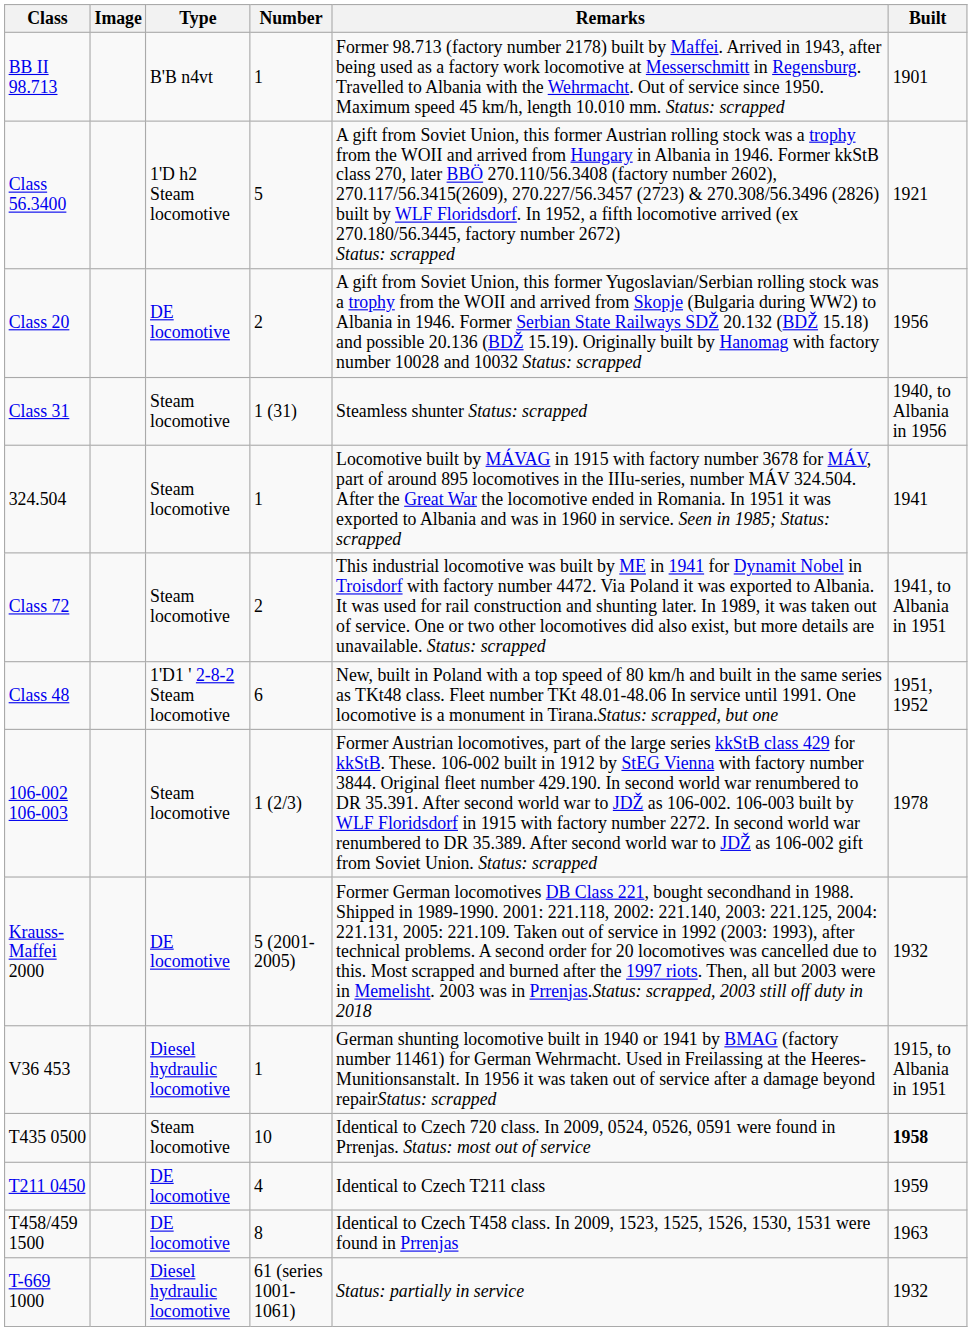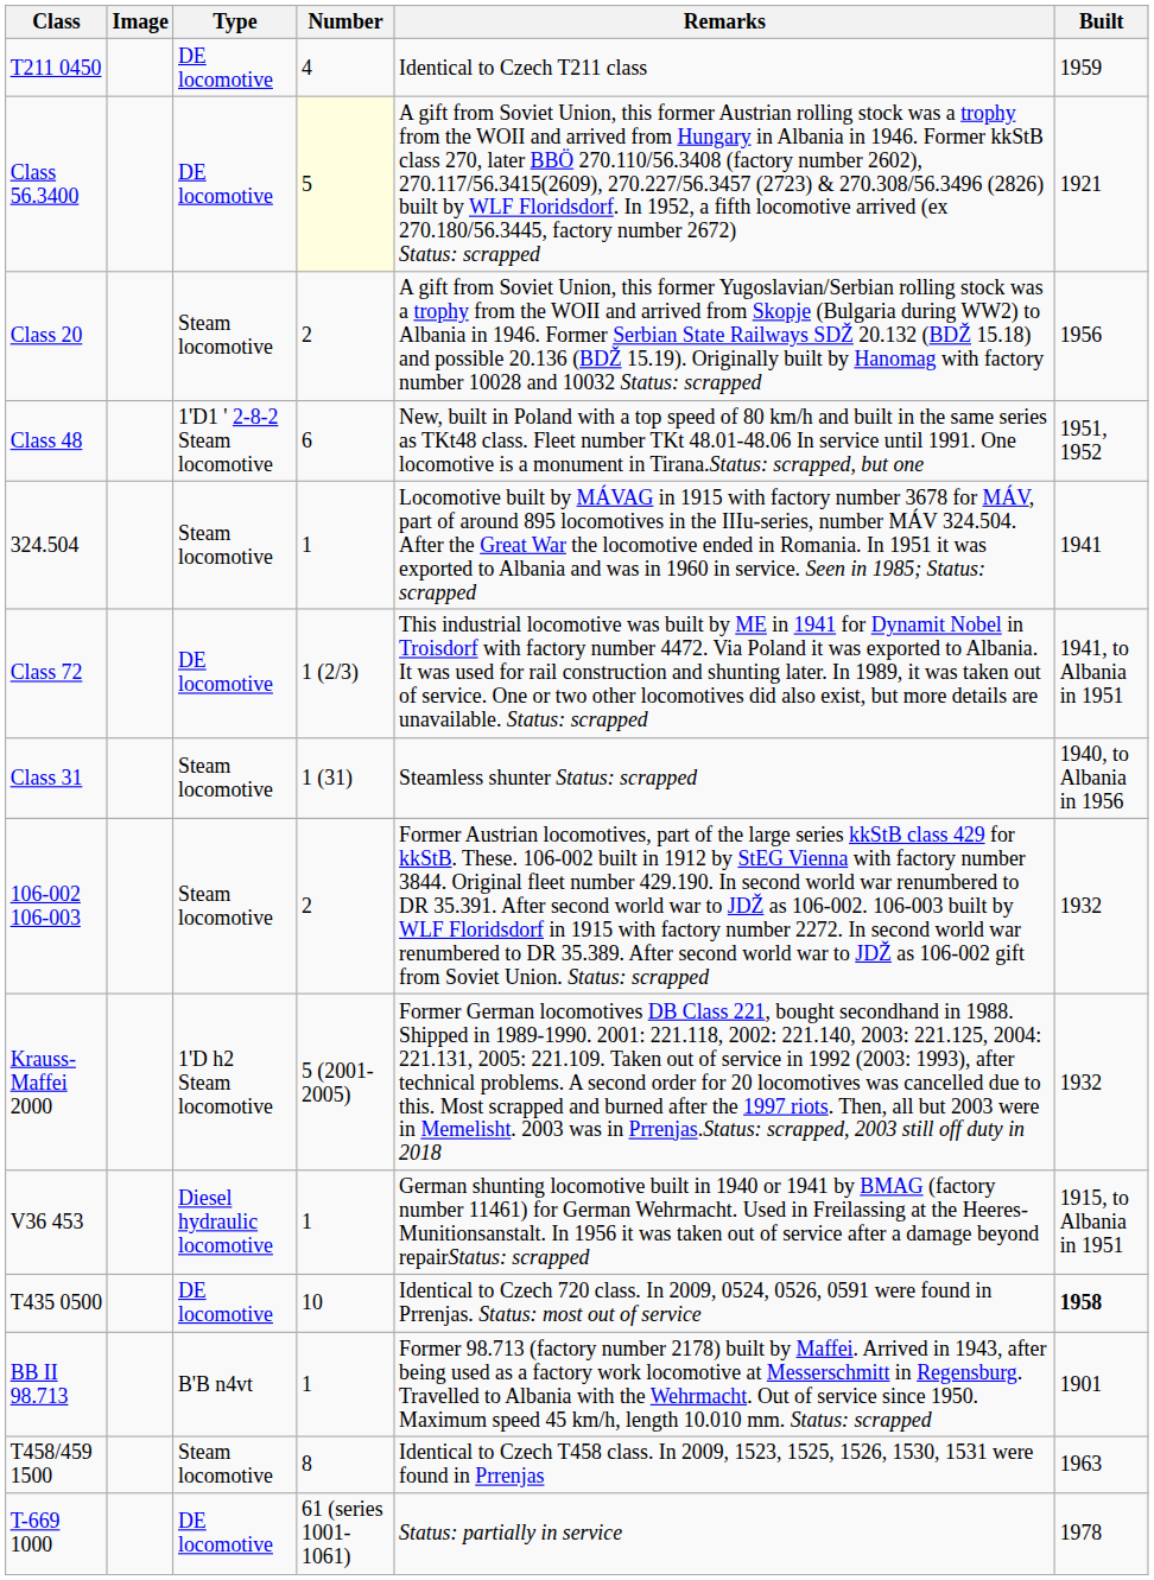 <table class="wikitable">
 <tr style="background:#f9f9f9;">
 <th>Class</th>
 <th>Image</th>
 <th>Type</th>
 <th>Number</th>
 <th>Remarks</th>
 <th>Built</th>
 </tr>
 <tr>
-<td><a href='#'>BB II 98.713</a></td>
+<td><a href='#'>T211 0450</a></td>
 <td></td>
-<td>B'B n4vt</td>
-<td>1</td>
-<td>Former 98.713 (factory number 2178) built by <a href='#'>Maffei</a>. Arrived in 1943, after being used as a factory work locomotive at <a href='#'>Messerschmitt</a> in <a href='#'>Regensburg</a>. Travelled to Albania with the <a href='#'>Wehrmacht</a>. Out of service since 1950. Maximum speed 45 km/h, length 10.010 mm. <em>Status: scrapped</em></td>
-<td>1901</td>
+<td><a href='#'>DE locomotive</a></td>
+<td>4</td>
+<td>Identical to Czech T211 class</td>
+<td>1959</td>
 </tr>
 <tr>
 <td><a href='#'>Class 56.3400</a></td>
 <td></td>
-<td>1'D h2 Steam locomotive</td>
-<td>5</td>
+<td><a href='#'>DE locomotive</a></td>
+<td style="background: lightyellow;">5</td>
 <td>A gift from Soviet Union, this former Austrian rolling stock was a <a href='#'>trophy</a> from the WOII and arrived from <a href='#'>Hungary</a> in Albania in 1946. Former kkStB class 270, later  <a href='#'>BBÖ</a> 270.110/56.3408 (factory number 2602), 270.117/56.3415(2609), 270.227/56.3457 (2723) & 270.308/56.3496 (2826) built by <a href='#'>WLF Floridsdorf</a>. In 1952, a fifth locomotive arrived (ex 270.180/56.3445, factory number 2672)<br> <em>Status: scrapped</em></td>
 <td>1921</td>
 </tr>
 <tr>
 <td><a href='#'>Class 20</a></td>
 <td></td>
-<td><a href='#'>DE locomotive</a></td>
+<td>Steam locomotive</td>
 <td>2</td>
 <td>A gift from Soviet Union, this former Yugoslavian/Serbian rolling stock was a <a href='#'>trophy</a> from the WOII and arrived from <a href='#'>Skopje</a> (Bulgaria during WW2) to Albania in 1946. Former <a href='#'>Serbian State Railways SDŽ</a> 20.132 (<a href='#'>BDŽ</a> 15.18) and possible 20.136 (<a href='#'>BDŽ</a> 15.19). Originally built by <a href='#'>Hanomag</a> with factory number 10028 and 10032 <em>Status: scrapped</em></td>
 <td>1956</td>
 </tr>
 <tr>
-<td><a href='#'>Class 31</a></td>
+<td><a href='#'>Class 48</a></td>
 <td></td>
-<td>Steam locomotive</td>
-<td>1 (31)</td>
-<td>Steamless shunter <em>Status: scrapped</em></td>
-<td>1940, to Albania in 1956</td>
+<td>1'D1 ' <a href='#'>2-8-2</a> Steam locomotive</td>
+<td>6</td>
+<td>New, built in Poland with a top speed of 80 km/h and built in the same series as TKt48 class. Fleet number TKt 48.01-48.06 In service until 1991. One locomotive is a monument in Tirana.<em>Status: scrapped, but one</em></td>
+<td>1951, 1952</td>
 </tr>
 <tr>
 <td>324.504</td>
 <td></td>
 <td>Steam locomotive</td>
 <td>1</td>
 <td>Locomotive built by <a href='#'>MÁVAG</a> in 1915 with factory number 3678 for <a href='#'>MÁV</a>, part of around 895 locomotives in the IIIu-series, number MÁV 324.504. After the <a href='#'>Great War</a> the locomotive ended in Romania. In 1951 it was exported to Albania and was in 1960 in service. <em>Seen in 1985; Status: scrapped</em></td>
 <td>1941</td>
 </tr>
 <tr>
 <td><a href='#'>Class 72</a></td>
 <td></td>
-<td>Steam locomotive</td>
-<td>2</td>
+<td><a href='#'>DE locomotive</a></td>
+<td>1 (2/3)</td>
 <td>This industrial locomotive was built by <a href='#'>ME</a> in <a href='#'>1941</a> for <a href='#'>Dynamit Nobel</a> in <a href='#'>Troisdorf</a> with factory number 4472. Via Poland it was exported to Albania. It was used for rail construction and shunting later. In 1989, it was taken out of service. One or two other locomotives did also exist, but more details are unavailable. <em>Status: scrapped</em></td>
 <td>1941, to Albania in 1951</td>
 </tr>
 <tr>
-<td><a href='#'>Class 48</a></td>
+<td><a href='#'>Class 31</a></td>
 <td></td>
-<td>1'D1 ' <a href='#'>2-8-2</a> Steam locomotive</td>
-<td>6</td>
-<td>New, built in Poland with a top speed of 80 km/h and built in the same series as TKt48 class. Fleet number TKt 48.01-48.06 In service until 1991. One locomotive is a monument in Tirana.<em>Status: scrapped, but one</em></td>
-<td>1951, 1952</td>
+<td>Steam locomotive</td>
+<td>1 (31)</td>
+<td>Steamless shunter <em>Status: scrapped</em></td>
+<td>1940, to Albania in 1956</td>
 </tr>
 <tr>
 <td><a href='#'>106-002</a><br><a href='#'>106-003</a></td>
 <td></td>
 <td>Steam locomotive</td>
-<td>1 (2/3)</td>
+<td>2</td>
 <td>Former Austrian locomotives, part of the large series <a href='#'>kkStB class 429</a> for <a href='#'>kkStB</a>. These. 106-002 built in 1912 by <a href='#'>StEG Vienna</a> with factory number 3844. Original fleet number 429.190. In second world war renumbered to DR 35.391. After second world war to <a href='#'>JDŽ</a> as 106-002. 106-003 built by <a href='#'>WLF Floridsdorf</a> in 1915 with factory number 2272.  In second world war renumbered to DR 35.389. After second world war to <a href='#'>JDŽ</a> as 106-002 gift from Soviet Union. <em>Status: scrapped</em></td>
-<td>1978</td>
+<td>1932</td>
 </tr>
 <tr>
 <td><a href='#'>Krauss-Maffei</a> 2000</td>
 <td></td>
-<td><a href='#'>DE locomotive</a></td>
+<td>1'D h2 Steam locomotive</td>
 <td>5 (2001-2005)</td>
 <td>Former German locomotives <a href='#'>DB Class 221</a>, bought secondhand in 1988. Shipped in 1989-1990. 2001: 221.118, 2002: 221.140, 2003: 221.125, 2004: 221.131, 2005: 221.109. Taken out of service in 1992 (2003: 1993), after technical problems. A second order for 20 locomotives was cancelled due to this. Most scrapped and burned after the <a href='#'>1997 riots</a>. Then, all but 2003 were in <a href='#'>Memelisht</a>. 2003 was in <a href='#'>Prrenjas</a>.<em>Status: scrapped, 2003 still off duty in 2018</em></td>
 <td>1932</td>
 </tr>
 <tr>
 <td>V36 453</td>
 <td></td>
 <td><a href='#'>Diesel hydraulic locomotive</a></td>
 <td>1</td>
 <td>German shunting locomotive  built in 1940 or 1941 by <a href='#'>BMAG</a> (factory number 11461) for  German Wehrmacht. Used in Freilassing at the Heeres-Munitionsanstalt. In 1956 it was taken out of service after a damage beyond repair<em>Status: scrapped</em></td>
 <td>1915, to Albania in 1951</td>
 </tr>
 <tr>
 <td>T435 0500</td>
 <td></td>
-<td>Steam locomotive</td>
+<td><a href='#'>DE locomotive</a></td>
 <td>10</td>
 <td>Identical to Czech 720 class. In 2009, 0524, 0526, 0591 were found in Prrenjas. <em>Status: most out of service</em></td>
 <td><strong>1958</strong></td>
 </tr>
 <tr>
-<td><a href='#'>T211 0450</a></td>
+<td><a href='#'>BB II 98.713</a></td>
 <td></td>
-<td><a href='#'>DE locomotive</a></td>
-<td>4</td>
-<td>Identical to Czech T211 class</td>
-<td>1959</td>
+<td>B'B n4vt</td>
+<td>1</td>
+<td>Former 98.713 (factory number 2178) built by <a href='#'>Maffei</a>. Arrived in 1943, after being used as a factory work locomotive at <a href='#'>Messerschmitt</a> in <a href='#'>Regensburg</a>. Travelled to Albania with the <a href='#'>Wehrmacht</a>. Out of service since 1950. Maximum speed 45 km/h, length 10.010 mm. <em>Status: scrapped</em></td>
+<td>1901</td>
 </tr>
 <tr>
 <td>T458/459 1500</td>
 <td></td>
-<td><a href='#'>DE locomotive</a></td>
+<td>Steam locomotive</td>
 <td>8</td>
 <td>Identical to Czech T458 class. In 2009, 1523, 1525, 1526, 1530, 1531 were found in <a href='#'>Prrenjas</a></td>
 <td>1963</td>
 </tr>
 <tr>
 <td><a href='#'>T-669</a> 1000</td>
 <td></td>
-<td><a href='#'>Diesel hydraulic locomotive</a></td>
+<td><a href='#'>DE locomotive</a></td>
 <td>61 (series 1001-1061)</td>
 <td><em>Status: partially in service</em></td>
-<td>1932</td>
+<td>1978</td>
 </tr>
 </table>
